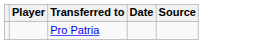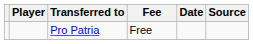 <table class="wikitable plainrowheaders sortable">
 <tr>
 <th></th>
 <th scope="col">Player</th>
 <th>Transferred to</th>
+<th style="width: 65px;">Fee</th>
 <th scope="col">Date</th>
 <th scope="col">Source</th>
 </tr>
 <tr>
 <td align="center"></td>
 <td></td>
 <td> <a href='#'>Pro Patria</a></td>
+<td>Free</td>
 <td></td>
 <td></td>
 </tr>
 </table>
